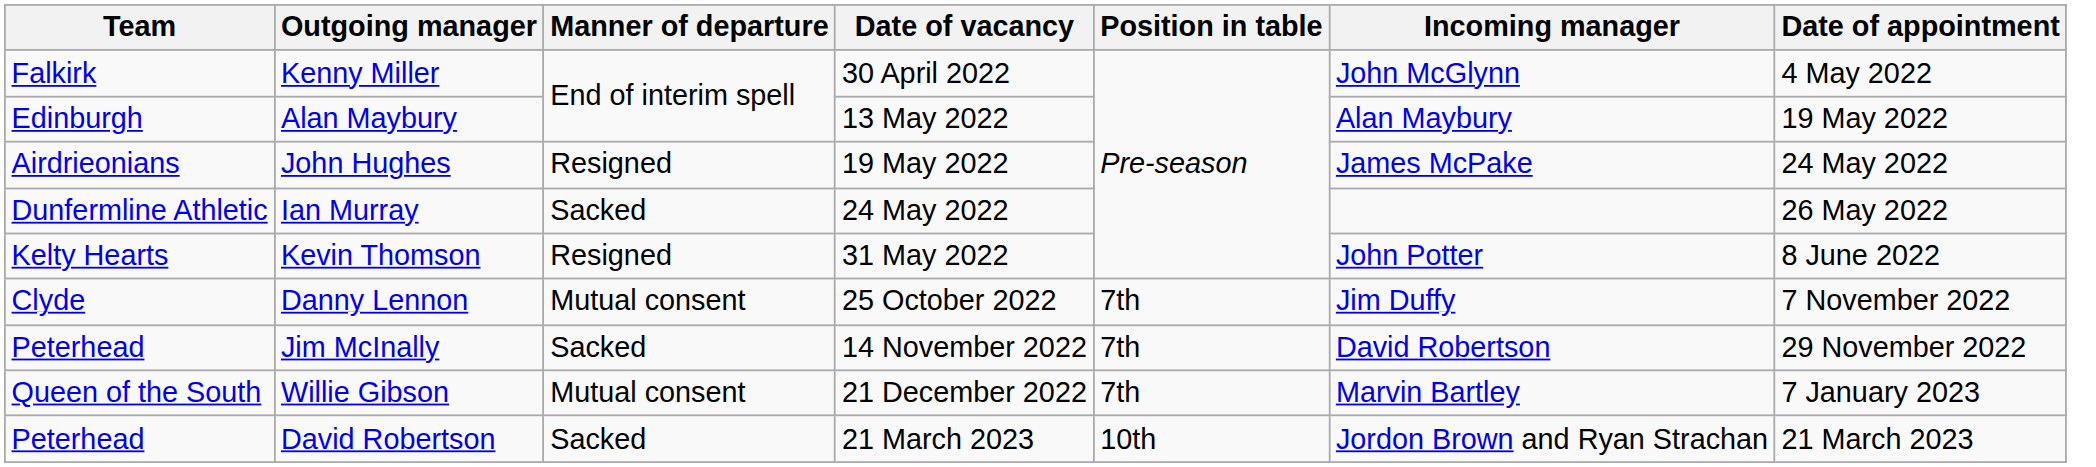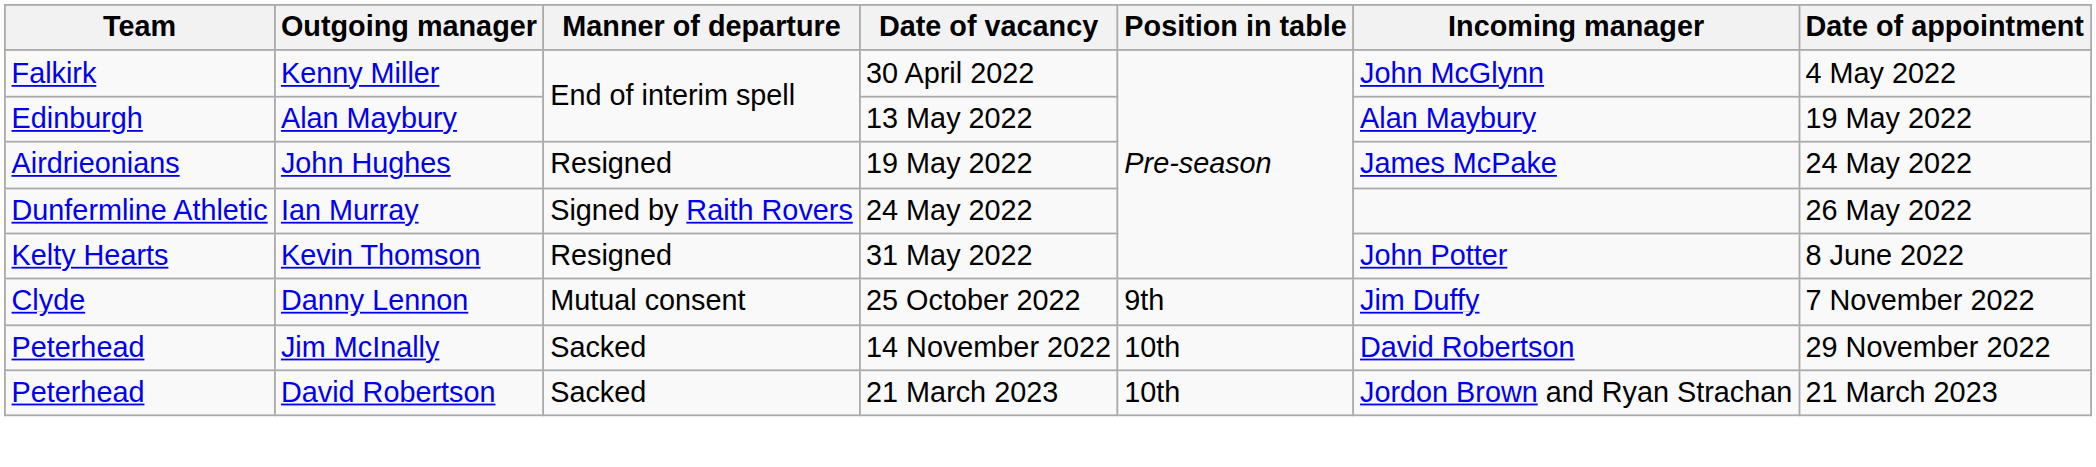 <table class="wikitable sortable">
 <tr>
 <th>Team</th>
 <th>Outgoing manager</th>
 <th>Manner of departure</th>
 <th>Date of vacancy</th>
 <th>Position in table</th>
 <th>Incoming manager</th>
 <th>Date of appointment</th>
 </tr>
 <tr>
 <td><a href='#'>Falkirk</a></td>
 <td> <a href='#'>Kenny Miller</a></td>
 <td rowspan="2">End of interim spell</td>
 <td>30 April 2022</td>
 <td rowspan="5"><em>Pre-season</em></td>
 <td> <a href='#'>John McGlynn</a></td>
 <td>4 May 2022</td>
 </tr>
 <tr>
 <td><a href='#'>Edinburgh</a></td>
 <td> <a href='#'>Alan Maybury</a></td>
 <td>13 May 2022</td>
 <td> <a href='#'>Alan Maybury</a></td>
 <td>19 May 2022</td>
 </tr>
 <tr>
 <td><a href='#'>Airdrieonians</a></td>
 <td> <a href='#'>John Hughes</a></td>
 <td>Resigned</td>
 <td>19 May 2022</td>
 <td> <a href='#'>James McPake</a></td>
 <td>24 May 2022</td>
 </tr>
 <tr>
 <td><a href='#'>Dunfermline Athletic</a></td>
 <td> <a href='#'>Ian Murray</a></td>
-<td>Sacked</td>
+<td>Signed by <a href='#'>Raith Rovers</a></td>
 <td>24 May 2022</td>
 <td> </td>
 <td>26 May 2022</td>
 </tr>
 <tr>
 <td><a href='#'>Kelty Hearts</a></td>
 <td> <a href='#'>Kevin Thomson</a></td>
 <td>Resigned</td>
 <td>31 May 2022</td>
 <td> <a href='#'>John Potter</a></td>
 <td>8 June 2022</td>
 </tr>
 <tr>
 <td><a href='#'>Clyde</a></td>
 <td> <a href='#'>Danny Lennon</a></td>
 <td>Mutual consent</td>
 <td>25 October 2022</td>
-<td>7th</td>
+<td>9th</td>
 <td> <a href='#'>Jim Duffy</a></td>
 <td>7 November 2022</td>
 </tr>
 <tr>
 <td><a href='#'>Peterhead</a></td>
 <td> <a href='#'>Jim McInally</a></td>
 <td>Sacked</td>
 <td>14 November 2022</td>
-<td>7th</td>
+<td>10th</td>
 <td> <a href='#'>David Robertson</a></td>
 <td>29 November 2022</td>
-</tr>
-<tr>
-<td><a href='#'>Queen of the South</a></td>
-<td> <a href='#'>Willie Gibson</a></td>
-<td>Mutual consent</td>
-<td>21 December 2022</td>
-<td>7th</td>
-<td> <a href='#'>Marvin Bartley</a></td>
-<td>7 January 2023</td>
 </tr>
 <tr>
 <td><a href='#'>Peterhead</a></td>
 <td> <a href='#'>David Robertson</a></td>
 <td>Sacked</td>
 <td>21 March 2023</td>
 <td>10th</td>
 <td> <a href='#'>Jordon Brown</a> and  Ryan Strachan</td>
 <td>21 March 2023</td>
 </tr>
 </table>
